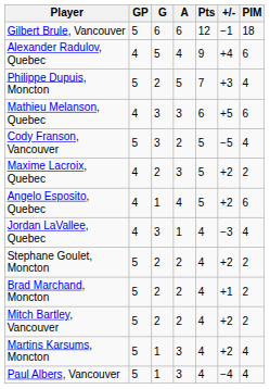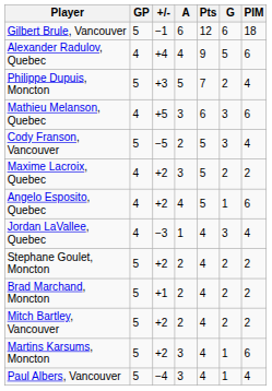 <table class="wikitable">
 <tr>
 <th bgcolor="#DDDDFF" width="175px">Player</th>
 <th bgcolor="#DDDDFF" width="25px">GP</th>
-<th bgcolor="#DDDDFF" width="25px">G</th>
+<th bgcolor="#DDDDFF" width="25px">+/-</th>
 <th bgcolor="#DDDDFF" width="25px">A</th>
 <th bgcolor="#DDDDFF" width="25px">Pts</th>
-<th bgcolor="#DDDDFF" width="25px">+/-</th>
+<th bgcolor="#DDDDFF" width="25px">G</th>
 <th bgcolor="#DDDDFF" width="25px">PIM</th>
 </tr>
 <tr>
 <td><a href='#'>Gilbert Brule</a>, Vancouver</td>
 <td>5</td>
-<td>6</td>
+<td>−1</td>
 <td>6</td>
 <td>12</td>
-<td>−1</td>
+<td>6</td>
 <td>18</td>
 </tr>
 <tr>
 <td><a href='#'>Alexander Radulov</a>, Quebec</td>
 <td>4</td>
-<td>5</td>
+<td>+4</td>
 <td>4</td>
 <td>9</td>
-<td>+4</td>
+<td>5</td>
 <td>6</td>
 </tr>
 <tr>
 <td><a href='#'>Philippe Dupuis</a>, Moncton</td>
 <td>5</td>
-<td>2</td>
+<td>+3</td>
 <td>5</td>
 <td>7</td>
-<td>+3</td>
+<td>2</td>
 <td>4</td>
 </tr>
 <tr>
 <td><a href='#'>Mathieu Melanson</a>, Quebec</td>
 <td>4</td>
-<td>3</td>
+<td>+5</td>
 <td>3</td>
 <td>6</td>
-<td>+5</td>
+<td>3</td>
 <td>6</td>
 </tr>
 <tr>
 <td><a href='#'>Cody Franson</a>, Vancouver</td>
 <td>5</td>
-<td>3</td>
+<td>−5</td>
 <td>2</td>
 <td>5</td>
-<td>−5</td>
+<td>3</td>
 <td>4</td>
 </tr>
 <tr>
 <td><a href='#'>Maxime Lacroix</a>, Quebec</td>
 <td>4</td>
-<td>2</td>
+<td>+2</td>
 <td>3</td>
 <td>5</td>
-<td>+2</td>
+<td>2</td>
 <td>2</td>
 </tr>
 <tr>
 <td><a href='#'>Angelo Esposito</a>, Quebec</td>
 <td>4</td>
-<td>1</td>
+<td>+2</td>
 <td>4</td>
 <td>5</td>
-<td>+2</td>
+<td>1</td>
 <td>6</td>
 </tr>
 <tr>
 <td><a href='#'>Jordan LaVallee</a>, Quebec</td>
 <td>4</td>
-<td>3</td>
+<td>−3</td>
 <td>1</td>
 <td>4</td>
-<td>−3</td>
+<td>3</td>
 <td>4</td>
 </tr>
 <tr>
 <td>Stephane Goulet, Moncton</td>
 <td>5</td>
-<td>2</td>
+<td>+2</td>
 <td>2</td>
 <td>4</td>
-<td>+2</td>
+<td>2</td>
 <td>2</td>
 </tr>
 <tr>
 <td><a href='#'>Brad Marchand</a>, Moncton</td>
 <td>5</td>
-<td>2</td>
+<td>+1</td>
 <td>2</td>
 <td>4</td>
-<td>+1</td>
+<td>2</td>
 <td>2</td>
 </tr>
 <tr>
 <td><a href='#'>Mitch Bartley</a>, Vancouver</td>
 <td>5</td>
-<td>2</td>
+<td>+2</td>
 <td>2</td>
 <td>4</td>
-<td>+2</td>
+<td>2</td>
 <td>2</td>
 </tr>
 <tr>
 <td><a href='#'>Martins Karsums</a>, Moncton</td>
 <td>5</td>
-<td>1</td>
+<td>+2</td>
 <td>3</td>
 <td>4</td>
-<td>+2</td>
-<td>4</td>
+<td>1</td>
+<td>6</td>
 </tr>
 <tr>
 <td><a href='#'>Paul Albers</a>, Vancouver</td>
 <td>5</td>
-<td>1</td>
+<td>−4</td>
 <td>3</td>
 <td>4</td>
-<td>−4</td>
+<td>1</td>
 <td>4</td>
 </tr>
 </table>
